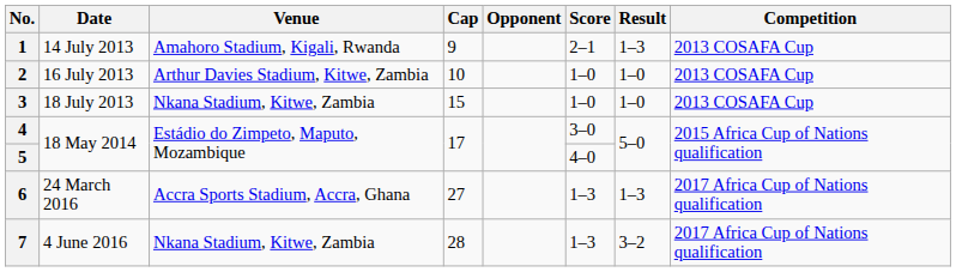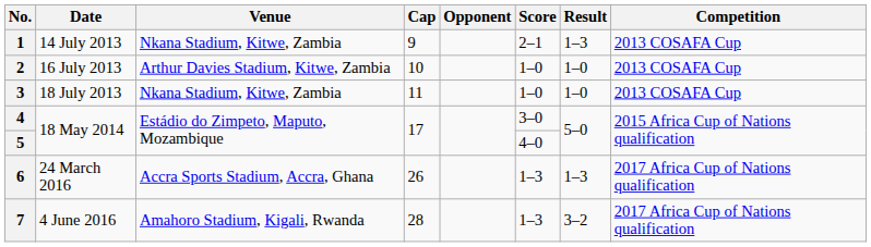 <table class="wikitable sortable plainrowheaders">
 <tr>
 <th scope=col>No.</th>
 <th scope=col data-sort-type=date>Date</th>
 <th scope=col>Venue</th>
 <th scope=col>Cap</th>
 <th scope=col>Opponent</th>
 <th scope=col>Score</th>
 <th scope=col>Result</th>
 <th scope=col>Competition</th>
 </tr>
 <tr>
 <th scope=row>1</th>
 <td>14 July 2013</td>
-<td><a href='#'>Amahoro Stadium</a>, <a href='#'>Kigali</a>, Rwanda</td>
+<td><a href='#'>Nkana Stadium</a>, <a href='#'>Kitwe</a>, Zambia</td>
 <td>9</td>
 <td></td>
 <td>2–1</td>
 <td>1–3</td>
 <td><a href='#'>2013 COSAFA Cup</a></td>
 </tr>
 <tr>
 <th scope=row>2</th>
 <td>16 July 2013</td>
 <td><a href='#'>Arthur Davies Stadium</a>, <a href='#'>Kitwe</a>, Zambia</td>
 <td>10</td>
 <td></td>
 <td>1–0</td>
 <td>1–0</td>
 <td><a href='#'>2013 COSAFA Cup</a></td>
 </tr>
 <tr>
 <th scope=row>3</th>
 <td>18 July 2013</td>
 <td><a href='#'>Nkana Stadium</a>, <a href='#'>Kitwe</a>, Zambia</td>
-<td>15</td>
+<td>11</td>
 <td></td>
 <td>1–0</td>
 <td>1–0</td>
 <td><a href='#'>2013 COSAFA Cup</a></td>
 </tr>
 <tr>
 <th scope=row>4</th>
 <td rowspan=2>18 May 2014</td>
 <td rowspan=2><a href='#'>Estádio do Zimpeto</a>, <a href='#'>Maputo</a>, Mozambique</td>
 <td rowspan=2>17</td>
 <td rowspan=2></td>
 <td>3–0</td>
 <td rowspan=2>5–0</td>
 <td rowspan=2><a href='#'>2015 Africa Cup of Nations qualification</a></td>
 </tr>
 <tr>
 <th scope=row>5</th>
 <td>4–0</td>
 </tr>
 <tr>
 <th scope=row>6</th>
 <td>24 March 2016</td>
 <td><a href='#'>Accra Sports Stadium</a>, <a href='#'>Accra</a>, Ghana</td>
-<td>27</td>
+<td>26</td>
 <td></td>
 <td>1–3</td>
 <td>1–3</td>
 <td><a href='#'>2017 Africa Cup of Nations qualification</a></td>
 </tr>
 <tr>
 <th scope=row>7</th>
 <td>4 June 2016</td>
-<td><a href='#'>Nkana Stadium</a>, <a href='#'>Kitwe</a>, Zambia</td>
+<td><a href='#'>Amahoro Stadium</a>, <a href='#'>Kigali</a>, Rwanda</td>
 <td>28</td>
 <td></td>
 <td>1–3</td>
 <td>3–2</td>
 <td><a href='#'>2017 Africa Cup of Nations qualification</a></td>
 </tr>
 </table>
